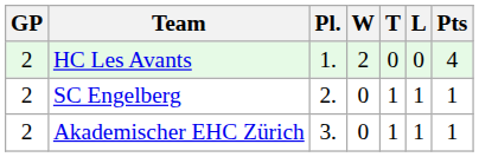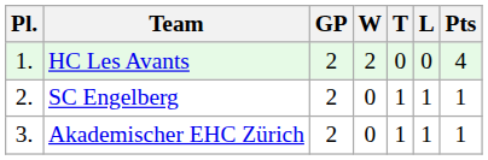 <table class="wikitable">
 <tr>
+<th>Pl.</th>
+<th>Team</th>
 <th>GP</th>
-<th>Team</th>
-<th>Pl.</th>
 <th>W</th>
 <th>T</th>
 <th>L</th>
 <th>Pts</th>
 </tr>
 <tr align="center " bgcolor="#e6fae6">
+<td>1.</td>
+<td align="left"><a href='#'>HC Les Avants</a></td>
 <td>2</td>
-<td align="left"><a href='#'>HC Les Avants</a></td>
-<td>1.</td>
 <td>2</td>
 <td>0</td>
 <td>0</td>
 <td>4</td>
 </tr>
 <tr align="center "  bgcolor="#FFFFFF">
+<td>2.</td>
+<td align="left"><a href='#'>SC Engelberg</a></td>
 <td>2</td>
-<td align="left"><a href='#'>SC Engelberg</a></td>
-<td>2.</td>
 <td>0</td>
 <td>1</td>
 <td>1</td>
 <td>1</td>
 </tr>
 <tr align="center " bgcolor="#FFFFFF">
+<td>3.</td>
+<td align="left"><a href='#'>Akademischer EHC Zürich</a></td>
 <td>2</td>
-<td align="left"><a href='#'>Akademischer EHC Zürich</a></td>
-<td>3.</td>
 <td>0</td>
 <td>1</td>
 <td>1</td>
 <td>1</td>
 </tr>
 </table>
